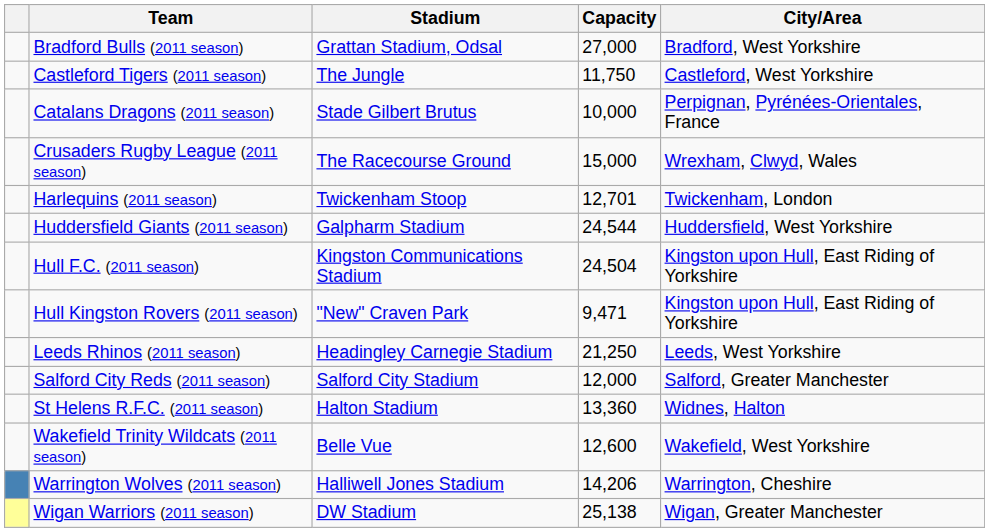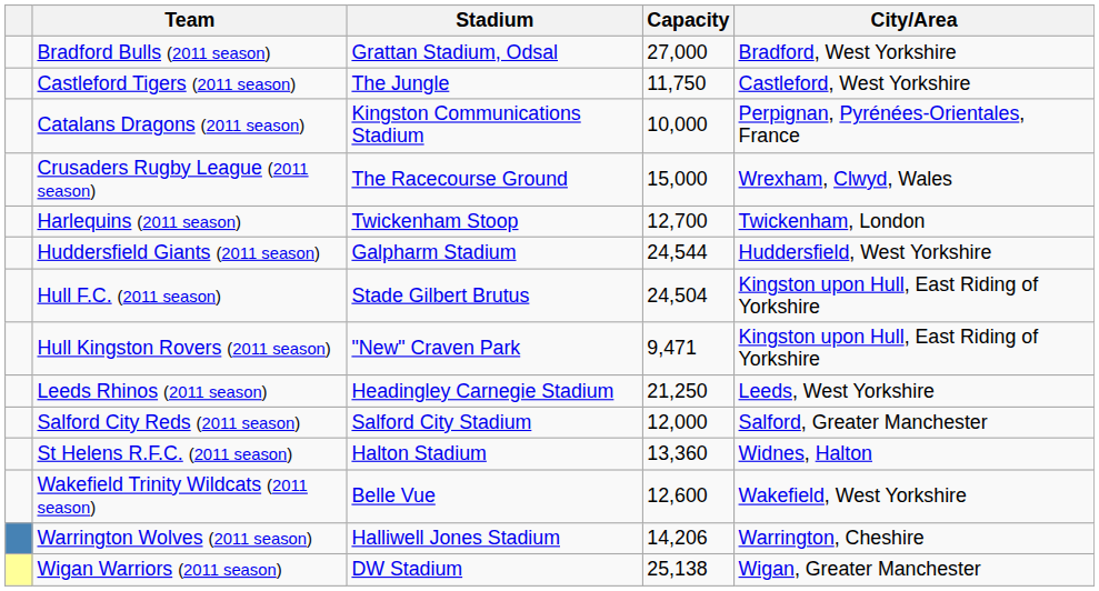 <table style="width:100%;" class="wikitable sortable">
 <tr>
 <th style="width:15px;" class="unsortable"></th>
 <th>Team</th>
 <th>Stadium</th>
 <th>Capacity</th>
 <th>City/Area</th>
 </tr>
 <tr>
 <td></td>
 <td> <a href='#'>Bradford Bulls</a> <small>(<a href='#'>2011 season</a>)</small></td>
 <td><a href='#'>Grattan Stadium, Odsal</a></td>
 <td>27,000</td>
 <td><a href='#'>Bradford</a>, West Yorkshire</td>
 </tr>
 <tr>
 <td></td>
 <td> <a href='#'>Castleford Tigers</a> <small>(<a href='#'>2011 season</a>)</small></td>
 <td><a href='#'>The Jungle</a></td>
 <td>11,750</td>
 <td><a href='#'>Castleford</a>, West Yorkshire</td>
 </tr>
 <tr>
 <td></td>
 <td> <a href='#'>Catalans Dragons</a> <small>(<a href='#'>2011 season</a>)</small></td>
-<td><a href='#'>Stade Gilbert Brutus</a></td>
+<td><a href='#'>Kingston Communications Stadium</a></td>
 <td>10,000</td>
 <td><a href='#'>Perpignan</a>, <a href='#'>Pyrénées-Orientales</a>, France</td>
 </tr>
 <tr>
 <td></td>
 <td> <a href='#'>Crusaders Rugby League</a> <small>(<a href='#'>2011 season</a>)</small></td>
 <td><a href='#'>The Racecourse Ground</a></td>
 <td>15,000</td>
 <td><a href='#'>Wrexham</a>, <a href='#'>Clwyd</a>, Wales</td>
 </tr>
 <tr>
 <td></td>
 <td> <a href='#'>Harlequins</a> <small>(<a href='#'>2011 season</a>)</small></td>
 <td><a href='#'>Twickenham Stoop</a></td>
-<td>12,701</td>
+<td>12,700</td>
 <td><a href='#'>Twickenham</a>, London</td>
 </tr>
 <tr>
 <td></td>
 <td> <a href='#'>Huddersfield Giants</a> <small>(<a href='#'>2011 season</a>)</small></td>
 <td><a href='#'>Galpharm Stadium</a></td>
 <td>24,544</td>
 <td><a href='#'>Huddersfield</a>, West Yorkshire</td>
 </tr>
 <tr>
 <td></td>
 <td> <a href='#'>Hull F.C.</a> <small>(<a href='#'>2011 season</a>)</small></td>
-<td><a href='#'>Kingston Communications Stadium</a></td>
+<td><a href='#'>Stade Gilbert Brutus</a></td>
 <td>24,504</td>
 <td><a href='#'>Kingston upon Hull</a>, East Riding of Yorkshire</td>
 </tr>
 <tr>
 <td></td>
 <td> <a href='#'>Hull Kingston Rovers</a> <small>(<a href='#'>2011 season</a>)</small></td>
 <td><a href='#'>"New" Craven Park</a></td>
 <td>9,471</td>
 <td><a href='#'>Kingston upon Hull</a>, East Riding of Yorkshire</td>
 </tr>
 <tr>
 <td></td>
 <td> <a href='#'>Leeds Rhinos</a> <small>(<a href='#'>2011 season</a>)</small></td>
 <td><a href='#'>Headingley Carnegie Stadium</a></td>
 <td>21,250</td>
 <td><a href='#'>Leeds</a>, West Yorkshire</td>
 </tr>
 <tr>
 <td></td>
 <td> <a href='#'>Salford City Reds</a> <small>(<a href='#'>2011 season</a>)</small></td>
 <td><a href='#'>Salford City Stadium</a></td>
 <td>12,000</td>
 <td><a href='#'>Salford</a>, Greater Manchester</td>
 </tr>
 <tr>
 <td></td>
 <td> <a href='#'>St Helens R.F.C.</a> <small>(<a href='#'>2011 season</a>)</small></td>
 <td><a href='#'>Halton Stadium</a></td>
 <td>13,360</td>
 <td><a href='#'>Widnes</a>, <a href='#'>Halton</a></td>
 </tr>
 <tr>
 <td></td>
 <td> <a href='#'>Wakefield Trinity Wildcats</a> <small>(<a href='#'>2011 season</a>)</small></td>
 <td><a href='#'>Belle Vue</a></td>
 <td>12,600</td>
 <td><a href='#'>Wakefield</a>, West Yorkshire</td>
 </tr>
 <tr>
 <td style="background:#4682b4;"></td>
 <td> <a href='#'>Warrington Wolves</a> <small>(<a href='#'>2011 season</a>)</small></td>
 <td><a href='#'>Halliwell Jones Stadium</a></td>
 <td>14,206</td>
 <td><a href='#'>Warrington</a>, Cheshire</td>
 </tr>
 <tr>
 <td style="background:#ff9;"></td>
 <td> <a href='#'>Wigan Warriors</a> <small>(<a href='#'>2011 season</a>)</small></td>
 <td><a href='#'>DW Stadium</a></td>
 <td>25,138</td>
 <td><a href='#'>Wigan</a>, Greater Manchester</td>
 </tr>
 </table>
